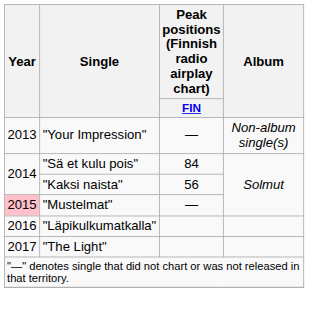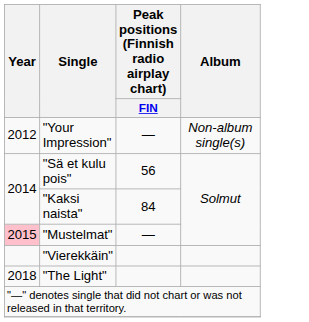 <table class="wikitable">
 <tr>
 <th align="center" rowspan="2" width="10">Year</th>
 <th align="center" rowspan="2" width="80">Single</th>
 <th align="center" colspan="1" width="20">Peak positions (Finnish radio airplay chart)</th>
 <th align="center" rowspan="2" width="90">Album</th>
 </tr>
 <tr>
 <th scope="col" style="width:3em;font-size:90%;"><a href='#'>FIN</a></th>
 </tr>
 <tr>
-<td style="text-align:center;">2013</td>
+<td style="text-align:center;">2012</td>
 <td>"Your Impression"</td>
 <td style="text-align:center;">—</td>
 <td style="text-align:center;" rowspan="1"><em>Non-album single(s)</em></td>
 </tr>
 <tr>
 <td style="text-align:center;" rowspan="2">2014</td>
 <td>"Sä et kulu pois"</td>
-<td style="text-align:center;">84</td>
+<td style="text-align:center;">56</td>
 <td style="text-align:center;" rowspan="3"><em>Solmut</em></td>
 </tr>
 <tr>
 <td>"Kaksi naista"</td>
-<td style="text-align:center;">56</td>
+<td style="text-align:center;">84</td>
 </tr>
 <tr>
 <td style="background: pink; text-align:center;">2015</td>
 <td>"Mustelmat"</td>
 <td style="text-align:center;">—</td>
 </tr>
 <tr>
-<td>2016</td>
-<td>"Läpikulkumatkalla"</td>
+<td></td>
+<td>"Vierekkäin"</td>
 <td></td>
 <td></td>
 </tr>
 <tr>
-<td>2017</td>
+<td>2018</td>
 <td>"The Light"</td>
 <td></td>
 <td></td>
 </tr>
 <tr>
 <td colspan="4" style="font-size:85%">"—" denotes single that did not chart or was not released in that territory.</td>
 </tr>
 <tr>
 </tr>
 </table>
